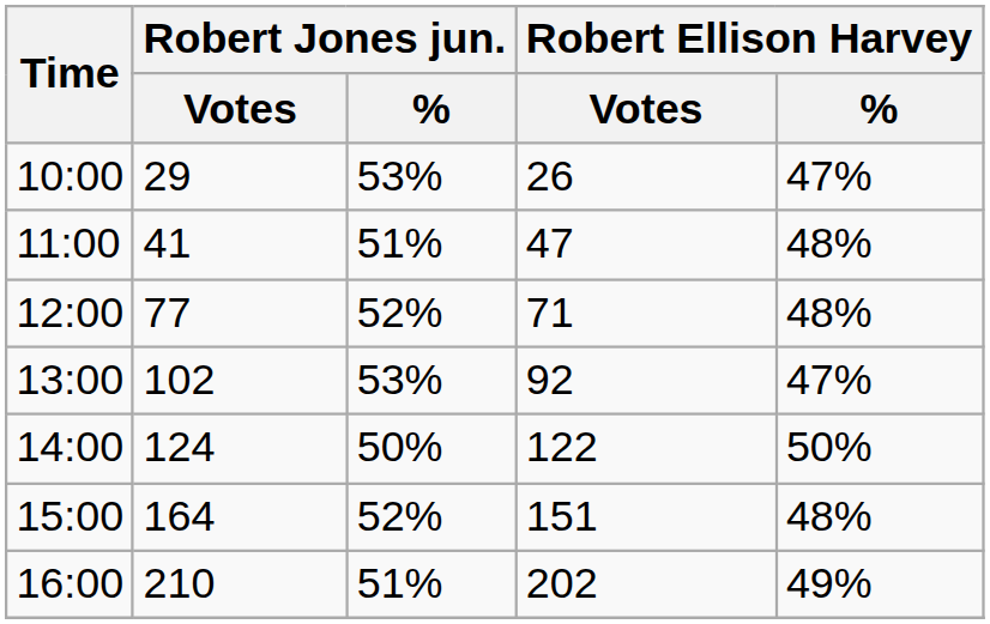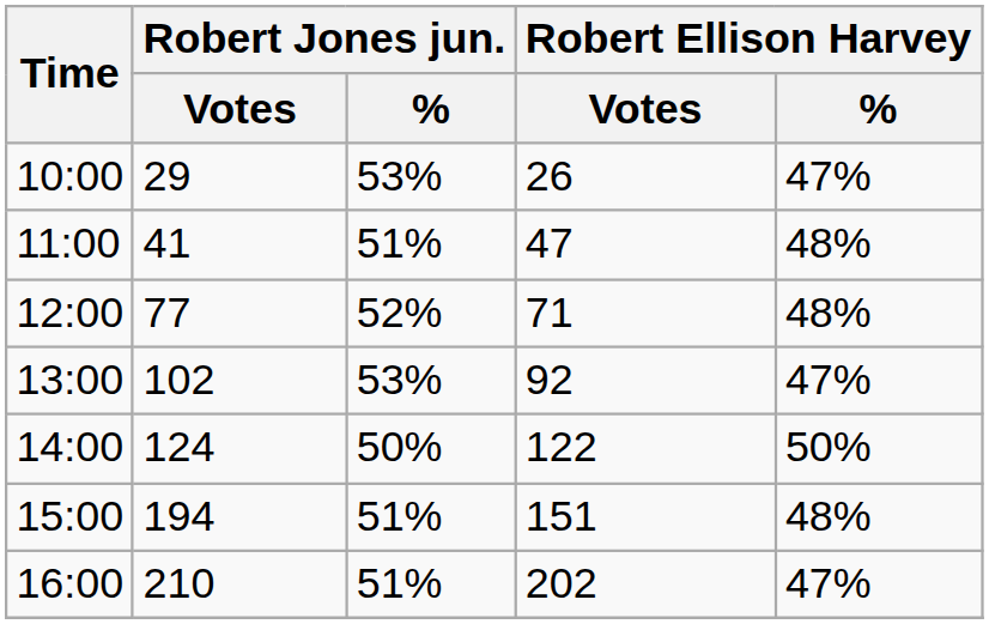 <table class="wikitable">
 <tr>
 <th rowspan="2">Time</th>
 <th colspan="2">Robert Jones jun.</th>
 <th colspan="2">Robert Ellison Harvey</th>
 </tr>
 <tr>
 <th>Votes</th>
 <th>%</th>
 <th>Votes</th>
 <th>%</th>
 </tr>
 <tr>
 <td>10:00</td>
 <td>29</td>
 <td>53%</td>
 <td>26</td>
 <td>47%</td>
 </tr>
 <tr>
 <td>11:00</td>
 <td>41</td>
 <td>51%</td>
 <td>47</td>
 <td>48%</td>
 </tr>
 <tr>
 <td>12:00</td>
 <td>77</td>
 <td>52%</td>
 <td>71</td>
 <td>48%</td>
 </tr>
 <tr>
 <td>13:00</td>
 <td>102</td>
 <td>53%</td>
 <td>92</td>
 <td>47%</td>
 </tr>
 <tr>
 <td>14:00</td>
 <td>124</td>
 <td>50%</td>
 <td>122</td>
 <td>50%</td>
 </tr>
 <tr>
 <td>15:00</td>
-<td>164</td>
-<td>52%</td>
+<td>194</td>
+<td>51%</td>
 <td>151</td>
 <td>48%</td>
 </tr>
 <tr>
 <td>16:00</td>
 <td>210</td>
 <td>51%</td>
 <td>202</td>
-<td>49%</td>
+<td>47%</td>
 </tr>
 <tr>
 </tr>
 </table>
